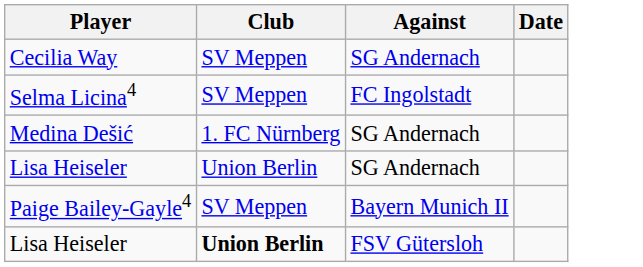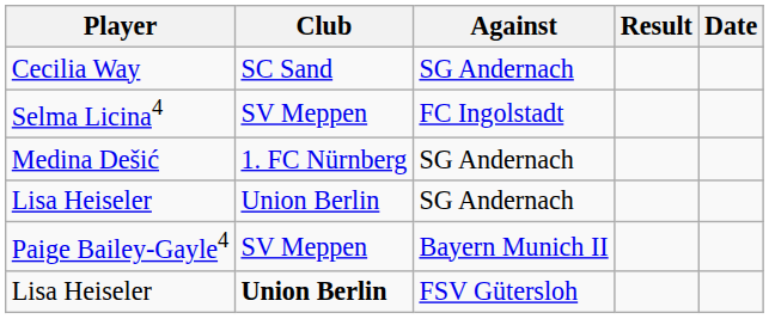 <table class="wikitable sortable">
 <tr>
 <th>Player</th>
 <th>Club</th>
 <th>Against</th>
+<th style="text-align:center">Result</th>
 <th>Date</th>
 </tr>
 <tr>
 <td> <a href='#'>Cecilia Way</a></td>
-<td><a href='#'>SV Meppen</a></td>
+<td><a href='#'>SC Sand</a></td>
 <td><a href='#'>SG Andernach</a></td>
+<td style="text-align:center"></td>
 <td></td>
 </tr>
 <tr>
 <td> <a href='#'>Selma Licina</a><sup>4</sup></td>
 <td><a href='#'>SV Meppen</a></td>
 <td><a href='#'>FC Ingolstadt</a></td>
+<td style="text-align:center"></td>
 <td></td>
 </tr>
 <tr>
 <td> <a href='#'>Medina Dešić</a></td>
 <td><a href='#'>1. FC Nürnberg</a></td>
 <td>SG Andernach</td>
+<td style="text-align:center"></td>
 <td></td>
 </tr>
 <tr>
 <td> <a href='#'>Lisa Heiseler</a></td>
 <td><a href='#'>Union Berlin</a></td>
 <td>SG Andernach</td>
+<td style="text-align:center"></td>
 <td></td>
 </tr>
 <tr>
 <td> <a href='#'>Paige Bailey-Gayle</a><sup>4</sup></td>
 <td><a href='#'>SV Meppen</a></td>
 <td><a href='#'>Bayern Munich II</a></td>
+<td style="text-align:center"></td>
 <td></td>
 </tr>
 <tr>
 <td> Lisa Heiseler</td>
 <td><strong>Union Berlin</strong></td>
 <td><a href='#'>FSV Gütersloh</a></td>
+<td style="text-align:center"></td>
 <td></td>
 </tr>
 </table>
